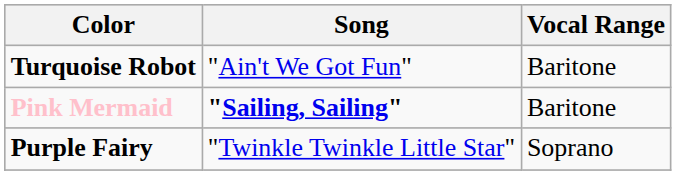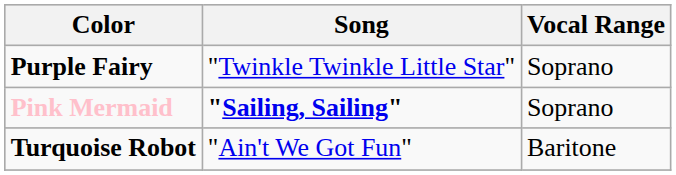 <table class="wikitable">
 <tr>
 <th>Color</th>
 <th>Song</th>
 <th>Vocal Range</th>
 </tr>
 <tr>
+<td style="background: #pink; color:  black"><strong>Purple Fairy</strong></td>
+<td>"<a href='#'>Twinkle Twinkle Little Star</a>"</td>
+<td>Soprano</td>
+</tr>
+<tr>
+<td style="background: #red; color: pink"><strong>Pink Mermaid</strong></td>
+<td><strong>"<a href='#'>Sailing, Sailing</a>"</strong></td>
+<td>Soprano</td>
+</tr>
+<tr>
 <td style="background: #blue; color: black"><strong>Turquoise Robot</strong></td>
 <td>"<a href='#'>Ain't We Got Fun</a>"</td>
 <td>Baritone</td>
 </tr>
-<tr>
-<td style="background: #red; color: pink"><strong>Pink Mermaid</strong></td>
-<td><strong>"<a href='#'>Sailing, Sailing</a>"</strong></td>
-<td>Baritone</td>
-</tr>
-<tr>
-<td style="background: #pink; color:  black"><strong>Purple Fairy</strong></td>
-<td>"<a href='#'>Twinkle Twinkle Little Star</a>"</td>
-<td>Soprano</td>
-</tr>
 </table>
